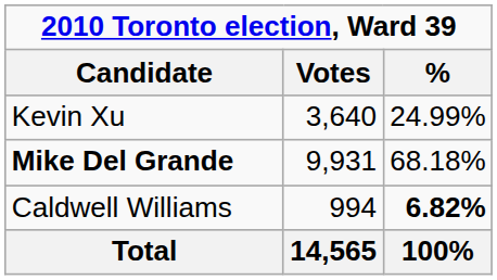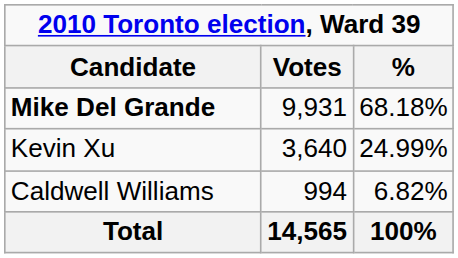 <table class="wikitable" style="margin-bottom:0;">
 <tr>
 <td colspan="3" align="center"><strong><a href='#'>2010 Toronto election</a>, Ward 39</strong></td>
 </tr>
 <tr>
 <th bgcolor="#DDDDFF" width="150px">Candidate</th>
 <th bgcolor="#DDDDFF">Votes</th>
 <th bgcolor="#DDDDFF">%</th>
 </tr>
 <tr>
+<td><strong>Mike Del Grande</strong></td>
+<td align=right>9,931</td>
+<td align=right>68.18%</td>
+</tr>
+<tr>
 <td>Kevin Xu</td>
 <td align=right>3,640</td>
 <td align=right>24.99%</td>
 </tr>
 <tr>
-<td><strong>Mike Del Grande</strong></td>
-<td align=right>9,931</td>
-<td align=right>68.18%</td>
-</tr>
-<tr>
 <td>Caldwell Williams</td>
 <td align=right>994</td>
-<td align=right><strong>6.82%</strong></td>
+<td align=right>6.82%</td>
 </tr>
 <tr>
 <th>Total</th>
 <th align=right>14,565</th>
 <th align=right>100%</th>
 </tr>
 </table>
